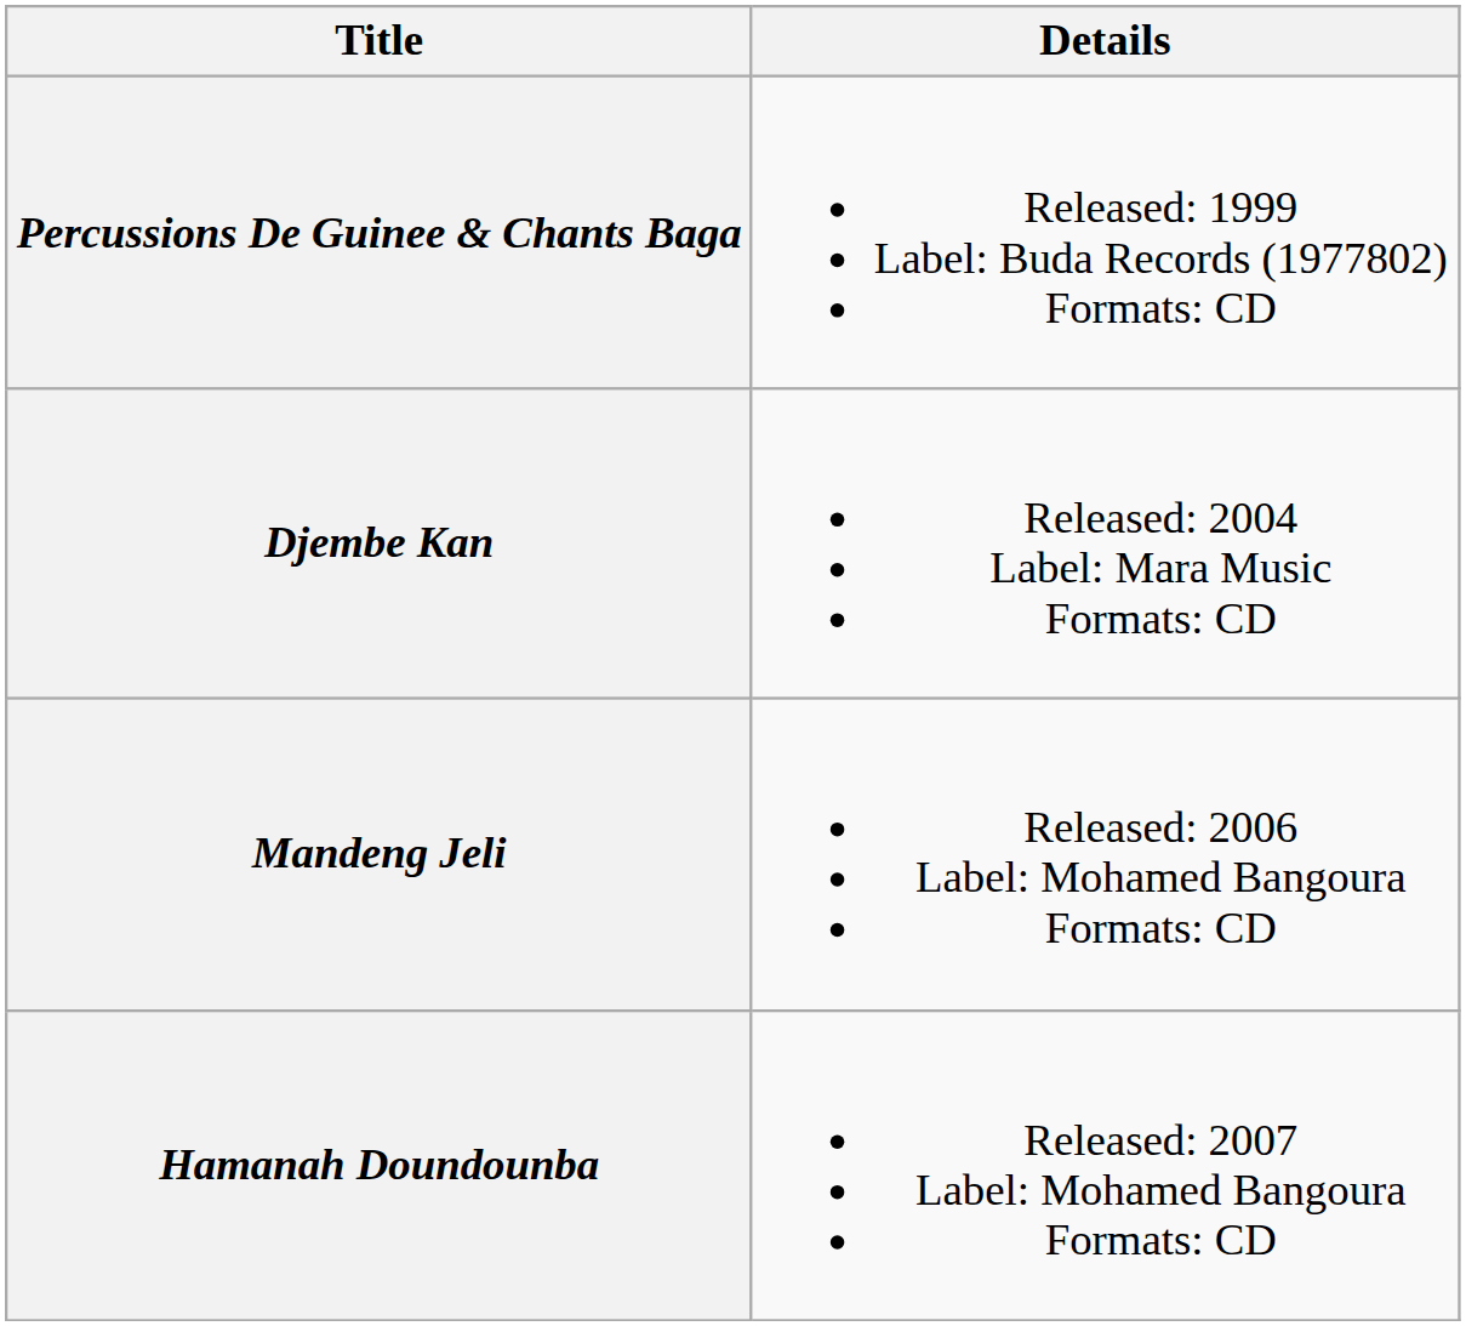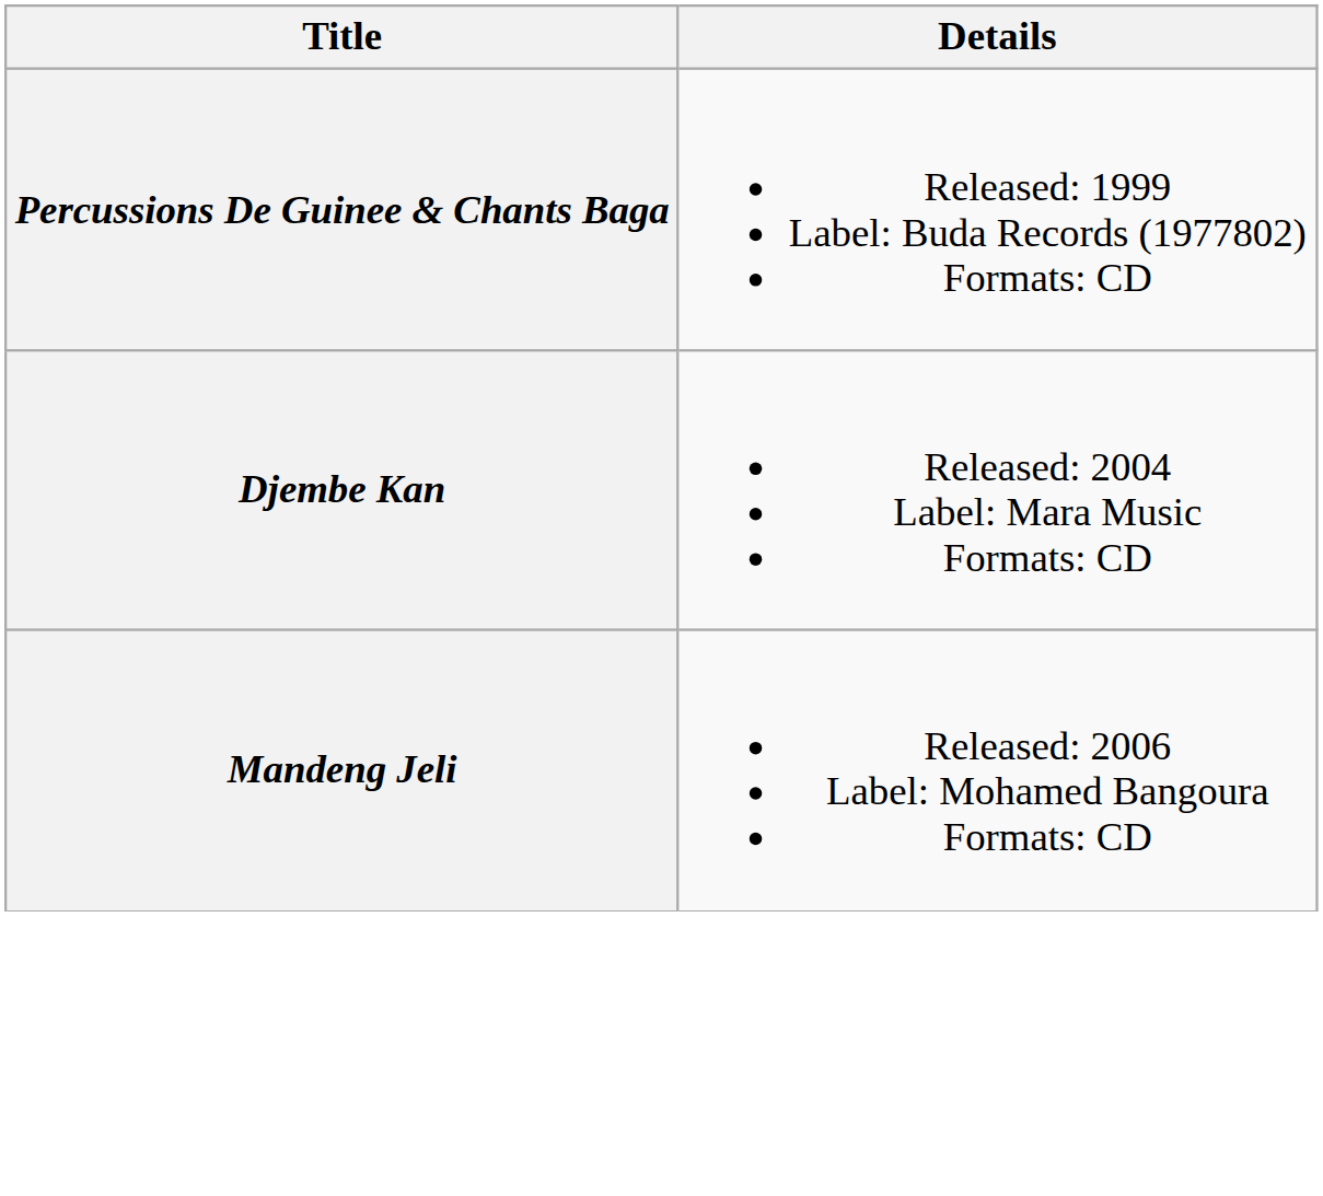 <table class="wikitable plainrowheaders" style="text-align:center;">
 <tr>
 <th>Title</th>
 <th>Details</th>
 </tr>
 <tr>
 <th scope="row"><em>Percussions De Guinee & Chants Baga</em></th>
 <td><br><ul><li>Released: 1999</li><li>Label: Buda Records (1977802)</li><li>Formats: CD</li></ul></td>
 </tr>
 <tr>
 <th scope="row"><em>Djembe Kan</em></th>
 <td><br><ul><li>Released: 2004</li><li>Label: Mara Music</li><li>Formats: CD</li></ul></td>
 </tr>
 <tr>
 <th scope="row"><em>Mandeng Jeli</em></th>
 <td><br><ul><li>Released: 2006</li><li>Label: Mohamed Bangoura</li><li>Formats: CD</li></ul></td>
 </tr>
-<tr>
-<th scope="row"><em>Hamanah Doundounba</em></th>
-<td><br><ul><li>Released: 2007</li><li>Label: Mohamed Bangoura</li><li>Formats: CD</li></ul></td>
-</tr>
 </table>
